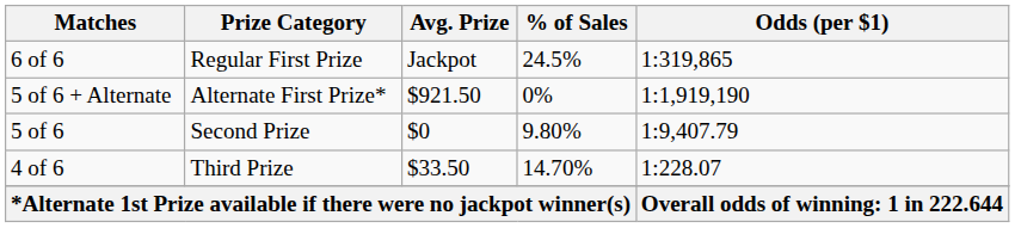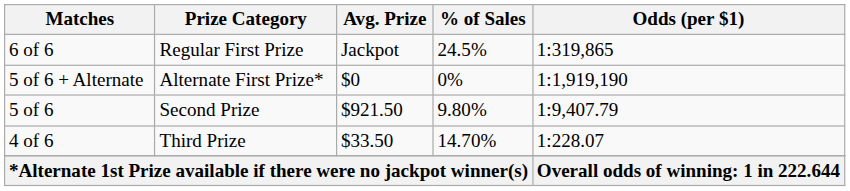 <table class="wikitable">
 <tr>
 <th>Matches</th>
 <th>Prize Category</th>
 <th>Avg. Prize</th>
 <th>% of Sales</th>
 <th>Odds (per $1)</th>
 </tr>
 <tr>
 <td>6 of 6</td>
 <td>Regular First Prize</td>
 <td>Jackpot</td>
 <td>24.5%</td>
 <td>1:319,865</td>
 </tr>
 <tr>
 <td>5 of 6 + Alternate</td>
 <td>Alternate First Prize*</td>
-<td>$921.50</td>
+<td>$0</td>
 <td>0%</td>
 <td>1:1,919,190</td>
 </tr>
 <tr>
 <td>5 of 6</td>
 <td>Second Prize</td>
-<td>$0</td>
+<td>$921.50</td>
 <td>9.80%</td>
 <td>1:9,407.79</td>
 </tr>
 <tr>
 <td>4 of 6</td>
 <td>Third Prize</td>
 <td>$33.50</td>
 <td>14.70%</td>
 <td>1:228.07</td>
 </tr>
 <tr>
 </tr>
 <tr>
 <th colspan="4">*Alternate 1st Prize available if there were no jackpot winner(s)</th>
 <th colspan="4">Overall odds of winning: 1 in 222.644</th>
 </tr>
 </table>
